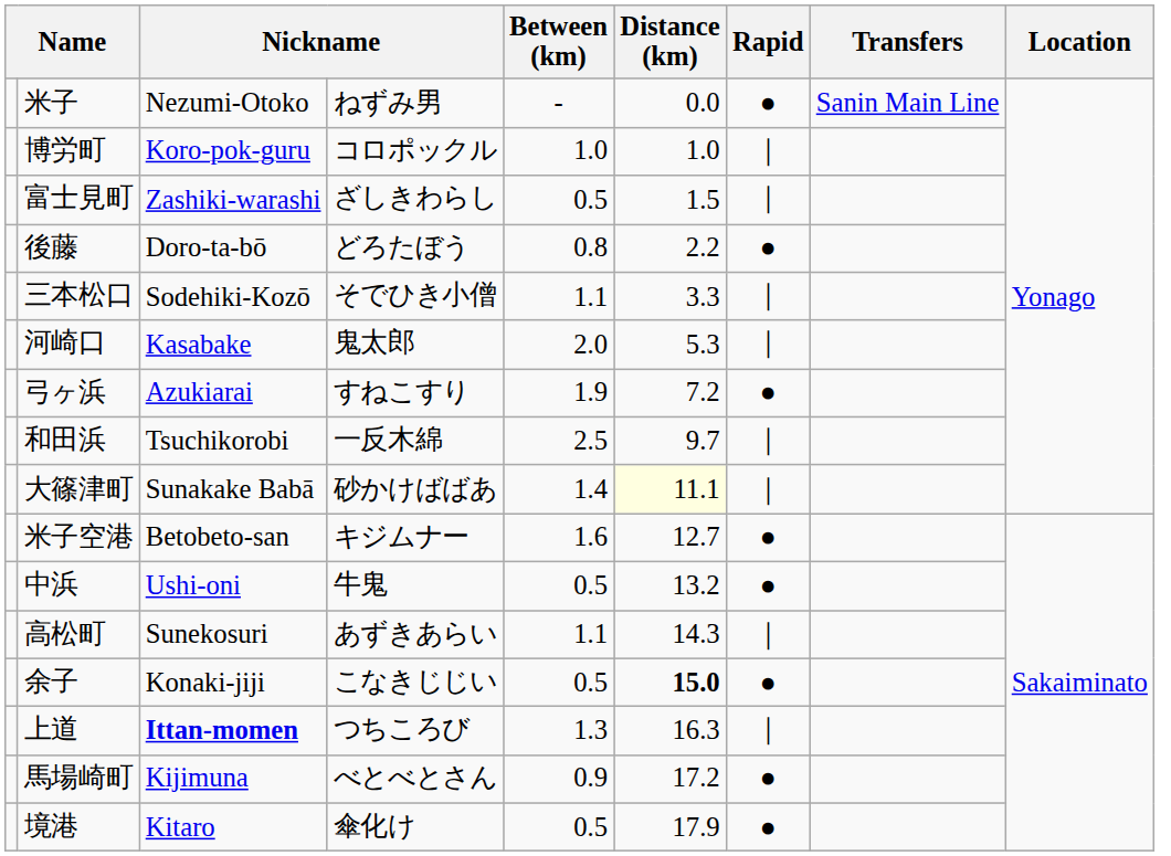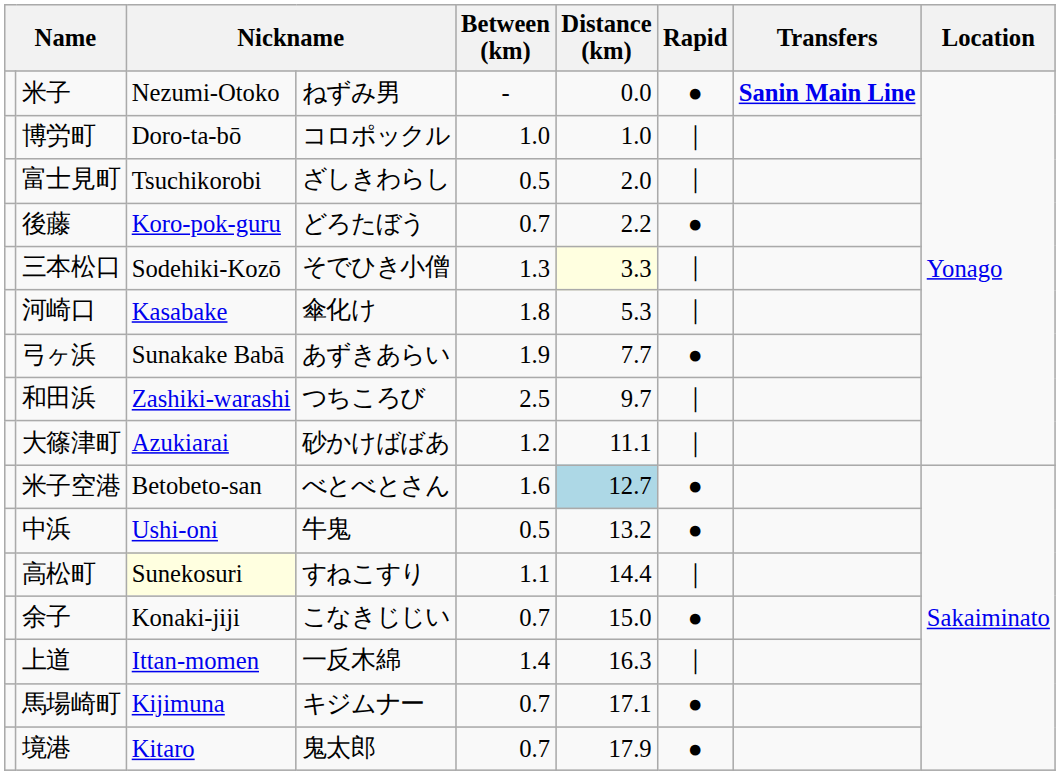 <table class="wikitable">
 <tr>
 <th colspan="2">Name</th>
 <th colspan="2">Nickname</th>
 <th style="width:2.5em;">Between (km)</th>
 <th style="width:2.5em;">Distance (km)</th>
 <th style="width:1em;">Rapid</th>
 <th>Transfers</th>
 <th style="width:4em;">Location</th>
 </tr>
 <tr>
 <td></td>
 <td>米子</td>
 <td>Nezumi-Otoko</td>
 <td>ねずみ男</td>
 <td style="text-align:center;">-</td>
 <td style="text-align:right;">0.0</td>
 <td style="text-align:center;">●</td>
-<td>  <a href='#'>Sanin Main Line</a></td>
+<td><strong>  <a href='#'>Sanin Main Line</a></strong></td>
 <td rowspan="9"><a href='#'>Yonago</a></td>
 </tr>
 <tr>
 <td></td>
 <td>博労町</td>
-<td><a href='#'>Koro-pok-guru</a></td>
+<td>Doro-ta-bō</td>
 <td>コロポックル</td>
 <td style="text-align:right;">1.0</td>
 <td style="text-align:right;">1.0</td>
 <td style="text-align:center;">｜</td>
 <td> </td>
 </tr>
 <tr>
 <td></td>
 <td>富士見町</td>
-<td><a href='#'>Zashiki-warashi</a></td>
+<td>Tsuchikorobi</td>
 <td>ざしきわらし</td>
 <td style="text-align:right;">0.5</td>
-<td style="text-align:right;">1.5</td>
+<td style="text-align:right;">2.0</td>
 <td style="text-align:center;">｜</td>
 <td> </td>
 </tr>
 <tr>
 <td></td>
 <td>後藤</td>
-<td>Doro-ta-bō</td>
+<td><a href='#'>Koro-pok-guru</a></td>
 <td>どろたぼう</td>
-<td style="text-align:right;">0.8</td>
+<td style="text-align:right;">0.7</td>
 <td style="text-align:right;">2.2</td>
 <td style="text-align:center;">●</td>
 <td> </td>
 </tr>
 <tr>
 <td></td>
 <td>三本松口</td>
 <td>Sodehiki-Kozō</td>
 <td>そでひき小僧</td>
-<td style="text-align:right;">1.1</td>
-<td style="text-align:right;">3.3</td>
+<td style="text-align:right;">1.3</td>
+<td style="background: lightyellow; text-align:right;">3.3</td>
 <td style="text-align:center;">｜</td>
 <td> </td>
 </tr>
 <tr>
 <td></td>
 <td>河崎口</td>
 <td><a href='#'>Kasabake</a></td>
-<td>鬼太郎</td>
-<td style="text-align:right;">2.0</td>
+<td>傘化け</td>
+<td style="text-align:right;">1.8</td>
 <td style="text-align:right;">5.3</td>
 <td style="text-align:center;">｜</td>
 <td> </td>
 </tr>
 <tr>
 <td></td>
 <td>弓ヶ浜</td>
-<td><a href='#'>Azukiarai</a></td>
-<td>すねこすり</td>
+<td>Sunakake Babā</td>
+<td>あずきあらい</td>
 <td style="text-align:right;">1.9</td>
-<td style="text-align:right;">7.2</td>
+<td style="text-align:right;">7.7</td>
 <td style="text-align:center;">●</td>
 <td> </td>
 </tr>
 <tr>
 <td></td>
 <td>和田浜</td>
-<td>Tsuchikorobi</td>
-<td>一反木綿</td>
+<td><a href='#'>Zashiki-warashi</a></td>
+<td>つちころび</td>
 <td style="text-align:right;">2.5</td>
 <td style="text-align:right;">9.7</td>
 <td style="text-align:center;">｜</td>
 <td> </td>
 </tr>
 <tr>
 <td></td>
 <td>大篠津町</td>
-<td>Sunakake Babā</td>
+<td><a href='#'>Azukiarai</a></td>
 <td>砂かけばばあ</td>
-<td style="text-align:right;">1.4</td>
-<td style="background: lightyellow; text-align:right;">11.1</td>
+<td style="text-align:right;">1.2</td>
+<td style="text-align:right;">11.1</td>
 <td style="text-align:center;">｜</td>
 <td> </td>
 </tr>
 <tr>
 <td></td>
 <td>米子空港</td>
 <td>Betobeto-san</td>
-<td>キジムナー</td>
+<td>べとべとさん</td>
 <td style="text-align:right;">1.6</td>
-<td style="text-align:right;">12.7</td>
+<td style="background: lightblue; text-align:right;">12.7</td>
 <td style="text-align:center;">●</td>
 <td> </td>
 <td rowspan="7"><a href='#'>Sakaiminato</a></td>
 </tr>
 <tr>
 <td></td>
 <td>中浜</td>
 <td><a href='#'>Ushi-oni</a></td>
 <td>牛鬼</td>
 <td style="text-align:right;">0.5</td>
 <td style="text-align:right;">13.2</td>
 <td style="text-align:center;">●</td>
 <td> </td>
 </tr>
 <tr>
 <td></td>
 <td>高松町</td>
-<td>Sunekosuri</td>
-<td>あずきあらい</td>
+<td style="background: lightyellow;">Sunekosuri</td>
+<td>すねこすり</td>
 <td style="text-align:right;">1.1</td>
-<td style="text-align:right;">14.3</td>
+<td style="text-align:right;">14.4</td>
 <td style="text-align:center;">｜</td>
 <td> </td>
 </tr>
 <tr>
 <td></td>
 <td>余子</td>
 <td>Konaki-jiji</td>
 <td>こなきじじい</td>
-<td style="text-align:right;">0.5</td>
-<td style="text-align:right;"><strong>15.0</strong></td>
+<td style="text-align:right;">0.7</td>
+<td style="text-align:right;">15.0</td>
 <td style="text-align:center;">●</td>
 <td> </td>
 </tr>
 <tr>
 <td></td>
 <td>上道</td>
-<td><strong><a href='#'>Ittan-momen</a></strong></td>
-<td>つちころび</td>
-<td style="text-align:right;">1.3</td>
+<td><a href='#'>Ittan-momen</a></td>
+<td>一反木綿</td>
+<td style="text-align:right;">1.4</td>
 <td style="text-align:right;">16.3</td>
 <td style="text-align:center;">｜</td>
 <td> </td>
 </tr>
 <tr>
 <td></td>
 <td>馬場崎町</td>
 <td><a href='#'>Kijimuna</a></td>
-<td>べとべとさん</td>
-<td style="text-align:right;">0.9</td>
-<td style="text-align:right;">17.2</td>
+<td>キジムナー</td>
+<td style="text-align:right;">0.7</td>
+<td style="text-align:right;">17.1</td>
 <td style="text-align:center;">●</td>
 <td> </td>
 </tr>
 <tr>
 <td></td>
 <td>境港</td>
 <td><a href='#'>Kitaro</a></td>
-<td>傘化け</td>
-<td style="text-align:right;">0.5</td>
+<td>鬼太郎</td>
+<td style="text-align:right;">0.7</td>
 <td style="text-align:right;">17.9</td>
 <td style="text-align:center;">●</td>
 <td> </td>
 </tr>
 </table>
